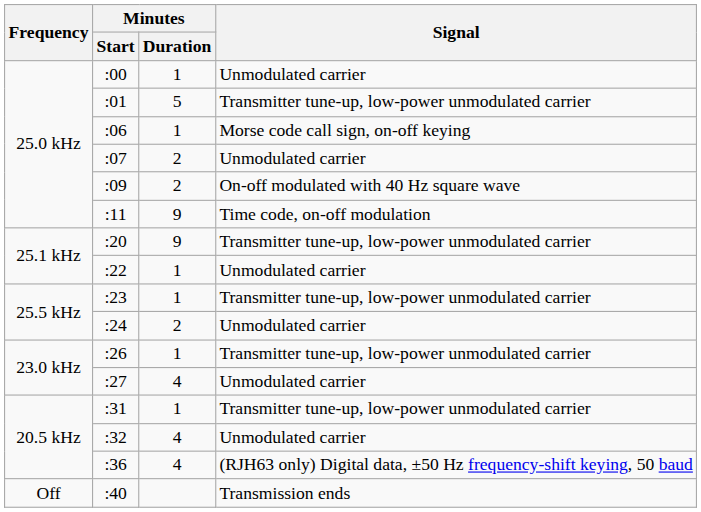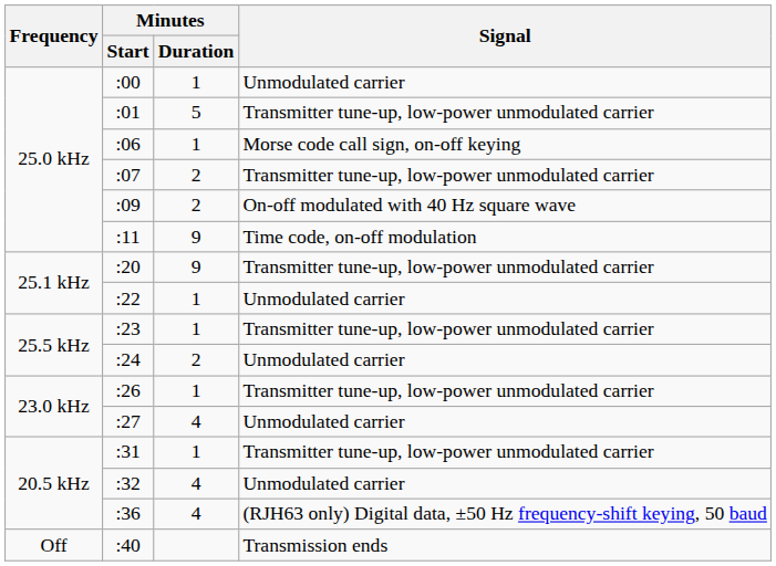 <table class="wikitable" style="text-align:center">
 <tr>
 <th rowspan=2>Frequency</th>
 <th colspan=2>Minutes</th>
 <th rowspan=2>Signal</th>
 </tr>
 <tr>
 <th>Start</th>
 <th>Duration</th>
 </tr>
 <tr>
 <td rowspan=6>25.0 kHz</td>
 <td>:00</td>
 <td>1</td>
 <td align=left>Unmodulated carrier</td>
 </tr>
 <tr>
 <td>:01</td>
 <td>5</td>
 <td align=left>Transmitter tune-up, low-power unmodulated carrier</td>
 </tr>
 <tr>
 <td>:06</td>
 <td>1</td>
 <td align=left>Morse code call sign, on-off keying</td>
 </tr>
 <tr>
 <td>:07</td>
 <td>2</td>
-<td align=left>Unmodulated carrier</td>
+<td align=left>Transmitter tune-up, low-power unmodulated carrier</td>
 </tr>
 <tr>
 <td>:09</td>
 <td>2</td>
 <td align=left>On-off modulated with 40 Hz square wave</td>
 </tr>
 <tr>
 <td>:11</td>
 <td>9</td>
 <td align=left>Time code, on-off modulation</td>
 </tr>
 <tr>
 <td rowspan=2>25.1 kHz</td>
 <td>:20</td>
 <td>9</td>
 <td align=left>Transmitter tune-up, low-power unmodulated carrier</td>
 </tr>
 <tr>
 <td>:22</td>
 <td>1</td>
 <td align=left>Unmodulated carrier</td>
 </tr>
 <tr>
 <td rowspan=2>25.5 kHz</td>
 <td>:23</td>
 <td>1</td>
 <td align=left>Transmitter tune-up, low-power unmodulated carrier</td>
 </tr>
 <tr>
 <td>:24</td>
 <td>2</td>
 <td align=left>Unmodulated carrier</td>
 </tr>
 <tr>
 <td rowspan=2>23.0 kHz</td>
 <td>:26</td>
 <td>1</td>
 <td align=left>Transmitter tune-up, low-power unmodulated carrier</td>
 </tr>
 <tr>
 <td>:27</td>
 <td>4</td>
 <td align=left>Unmodulated carrier</td>
 </tr>
 <tr>
 <td rowspan=3>20.5 kHz</td>
 <td>:31</td>
 <td>1</td>
 <td align=left>Transmitter tune-up, low-power unmodulated carrier</td>
 </tr>
 <tr>
 <td>:32</td>
 <td>4</td>
 <td align=left>Unmodulated carrier</td>
 </tr>
 <tr>
 <td>:36</td>
 <td>4</td>
 <td align=left>(RJH63 only) Digital data, ±50 Hz <a href='#'>frequency-shift keying</a>, 50 <a href='#'>baud</a></td>
 </tr>
 <tr>
 <td>Off</td>
 <td>:40</td>
 <td></td>
 <td align=left>Transmission ends</td>
 </tr>
 </table>
